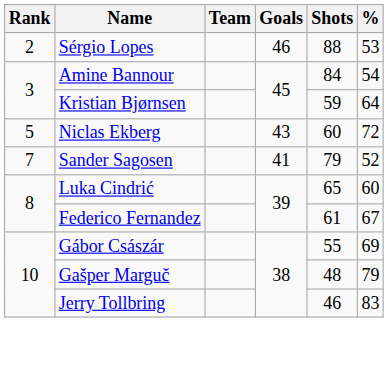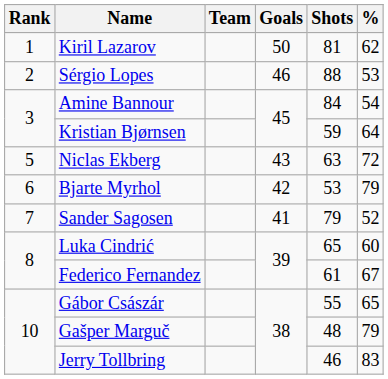 <table class="wikitable" style="text-align: center;">
 <tr>
 <th>Rank</th>
 <th>Name</th>
 <th>Team</th>
 <th>Goals</th>
 <th>Shots</th>
 <th>%</th>
+</tr>
+<tr>
+<td>1</td>
+<td align="left"><a href='#'>Kiril Lazarov</a></td>
+<td align="left"></td>
+<td>50</td>
+<td>81</td>
+<td>62</td>
 </tr>
 <tr>
 <td>2</td>
 <td align="left"><a href='#'>Sérgio Lopes</a></td>
 <td align="left"></td>
 <td>46</td>
 <td>88</td>
 <td>53</td>
 </tr>
 <tr>
 <td rowspan=2>3</td>
 <td align="left"><a href='#'>Amine Bannour</a></td>
 <td align="left"></td>
 <td rowspan=2>45</td>
 <td>84</td>
 <td>54</td>
 </tr>
 <tr>
 <td align="left"><a href='#'>Kristian Bjørnsen</a></td>
 <td align="left"></td>
 <td>59</td>
 <td>64</td>
 </tr>
 <tr>
 <td>5</td>
 <td align="left"><a href='#'>Niclas Ekberg</a></td>
 <td align="left"></td>
 <td>43</td>
-<td>60</td>
+<td>63</td>
 <td>72</td>
+</tr>
+<tr>
+<td>6</td>
+<td align="left"><a href='#'>Bjarte Myrhol</a></td>
+<td align="left"></td>
+<td>42</td>
+<td>53</td>
+<td>79</td>
 </tr>
 <tr>
 <td>7</td>
 <td align="left"><a href='#'>Sander Sagosen</a></td>
 <td align="left"></td>
 <td>41</td>
 <td>79</td>
 <td>52</td>
 </tr>
 <tr>
 <td rowspan=2>8</td>
 <td align="left"><a href='#'>Luka Cindrić</a></td>
 <td align="left"></td>
 <td rowspan=2>39</td>
 <td>65</td>
 <td>60</td>
 </tr>
 <tr>
 <td align="left"><a href='#'>Federico Fernandez</a></td>
 <td align="left"></td>
 <td>61</td>
 <td>67</td>
 </tr>
 <tr>
 <td rowspan=3>10</td>
 <td align="left"><a href='#'>Gábor Császár</a></td>
 <td align="left"></td>
 <td rowspan=3>38</td>
 <td>55</td>
-<td>69</td>
+<td>65</td>
 </tr>
 <tr>
 <td align="left"><a href='#'>Gašper Marguč</a></td>
 <td align="left"></td>
 <td>48</td>
 <td>79</td>
 </tr>
 <tr>
 <td align="left"><a href='#'>Jerry Tollbring</a></td>
 <td align="left"></td>
 <td>46</td>
 <td>83</td>
 </tr>
 </table>
